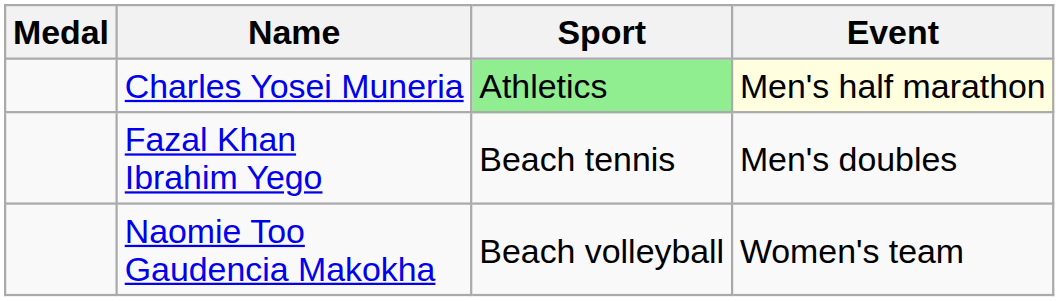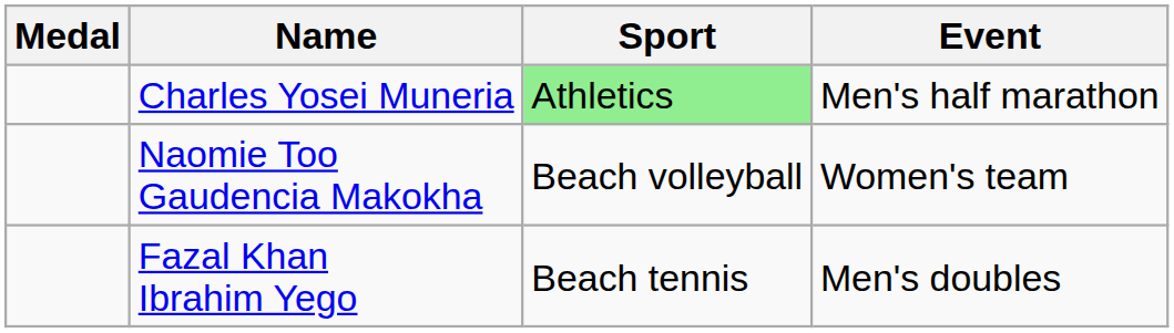 <table class="wikitable sortable" style="font-size: 95%;">
 <tr>
 <th>Medal</th>
 <th>Name</th>
 <th>Sport</th>
 <th>Event</th>
 </tr>
 <tr>
 <td></td>
 <td><a href='#'>Charles Yosei Muneria</a></td>
 <td style="background: lightgreen;">Athletics</td>
-<td style="background: lightyellow;">Men's half marathon</td>
+<td>Men's half marathon</td>
+</tr>
+<tr>
+<td></td>
+<td><a href='#'>Naomie Too</a><br><a href='#'>Gaudencia Makokha</a></td>
+<td>Beach volleyball</td>
+<td>Women's team</td>
 </tr>
 <tr>
 <td></td>
 <td><a href='#'>Fazal Khan</a><br><a href='#'>Ibrahim Yego</a></td>
 <td>Beach tennis</td>
 <td>Men's doubles</td>
 </tr>
-<tr>
-<td></td>
-<td><a href='#'>Naomie Too</a><br><a href='#'>Gaudencia Makokha</a></td>
-<td>Beach volleyball</td>
-<td>Women's team</td>
-</tr>
 </table>
